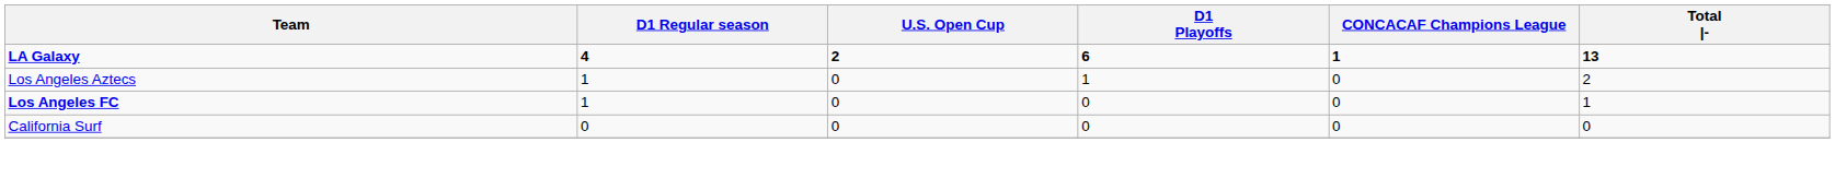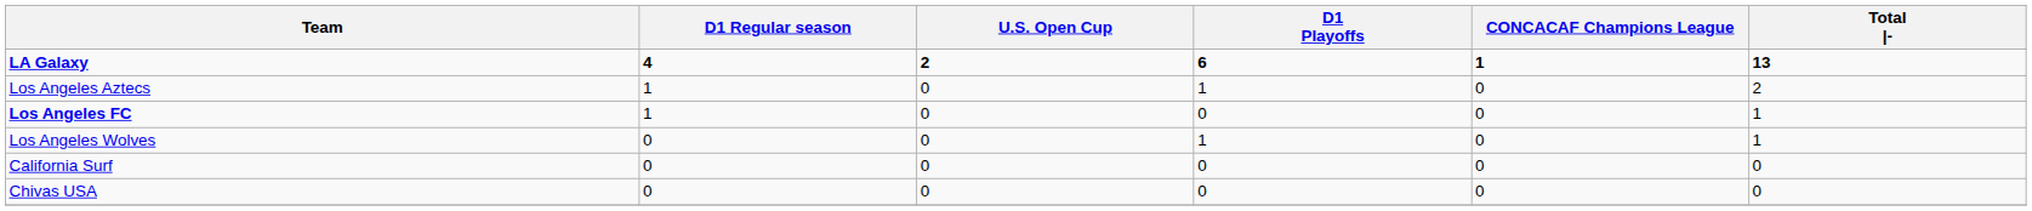 <table class="wikitable sortable" style="margin:auto;">
 <tr>
 <th style="width:16%;" class="sortable">Team</th>
 <th style="width:7%;" class="sortable"><a href='#'>D1 Regular season</a></th>
 <th style="width:7%;" class="sortable"><a href='#'>U.S. Open Cup</a></th>
 <th style="width:7%;" class="sortable"><a href='#'>D1 <br> Playoffs</a></th>
 <th style="width:7%;" class="sortable"><a href='#'>CONCACAF Champions League</a></th>
 <th style="width:7%;" class="sortable">Total<br>|-</th>
 </tr>
 <tr>
 <td><strong><a href='#'>LA Galaxy</a></strong></td>
 <td><strong>4</strong></td>
 <td><strong>2</strong></td>
 <td><strong>6</strong></td>
 <td><strong>1</strong></td>
 <td><strong>13</strong></td>
 </tr>
 <tr>
 <td><a href='#'>Los Angeles Aztecs</a></td>
 <td>1</td>
 <td>0</td>
 <td>1</td>
 <td>0</td>
 <td>2</td>
 </tr>
 <tr>
 <td><strong><a href='#'>Los Angeles FC</a></strong></td>
 <td>1</td>
 <td>0</td>
 <td>0</td>
 <td>0</td>
 <td>1</td>
 </tr>
 <tr>
+<td><a href='#'>Los Angeles Wolves</a></td>
+<td>0</td>
+<td>0</td>
+<td>1</td>
+<td>0</td>
+<td>1</td>
+</tr>
+<tr>
 <td><a href='#'>California Surf</a></td>
+<td>0</td>
+<td>0</td>
+<td>0</td>
+<td>0</td>
+<td>0</td>
+</tr>
+<tr>
+<td><a href='#'>Chivas USA</a></td>
 <td>0</td>
 <td>0</td>
 <td>0</td>
 <td>0</td>
 <td>0</td>
 </tr>
 <tr>
 </tr>
 </table>
